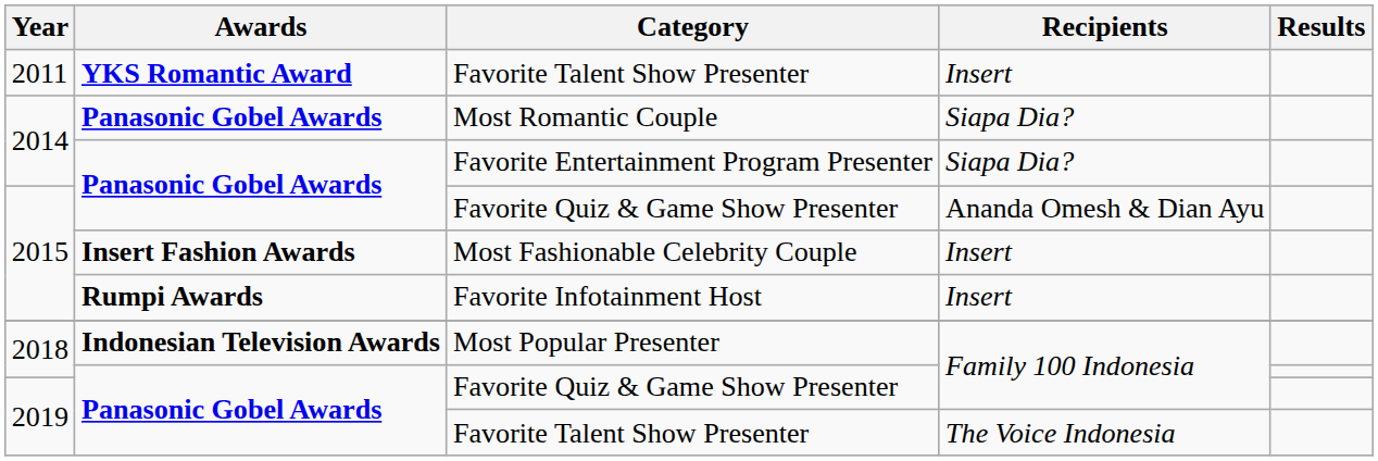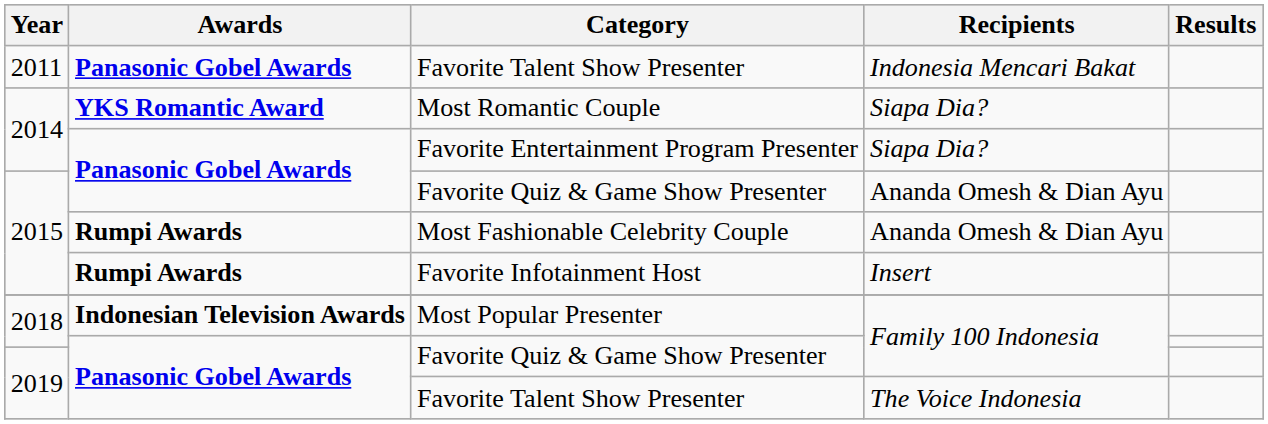 <table class="wikitable">
 <tr>
 <th>Year</th>
 <th>Awards</th>
 <th>Category</th>
 <th>Recipients</th>
 <th>Results</th>
 </tr>
 <tr>
 <td>2011</td>
-<td><strong><a href='#'>YKS Romantic Award</a></strong></td>
+<td><strong><a href='#'>Panasonic Gobel Awards</a></strong></td>
 <td>Favorite Talent Show Presenter</td>
-<td><em>Insert</em></td>
+<td><em>Indonesia Mencari Bakat</em></td>
 <td></td>
 </tr>
 <tr>
 <td rowspan= "2">2014</td>
-<td><strong><a href='#'>Panasonic Gobel Awards</a></strong></td>
+<td><strong><a href='#'>YKS Romantic Award</a></strong></td>
 <td>Most Romantic Couple</td>
 <td><em>Siapa Dia?</em></td>
 <td></td>
 </tr>
 <tr>
 <td rowspan= "2"><strong><a href='#'>Panasonic Gobel Awards</a></strong></td>
 <td>Favorite Entertainment Program Presenter</td>
 <td><em>Siapa Dia?</em></td>
 <td></td>
 </tr>
 <tr>
 <td rowspan= "3">2015</td>
 <td>Favorite Quiz & Game Show Presenter</td>
 <td>Ananda Omesh & Dian Ayu</td>
 <td></td>
 </tr>
 <tr>
-<td><strong>Insert Fashion Awards</strong></td>
+<td><strong>Rumpi Awards</strong></td>
 <td>Most Fashionable Celebrity Couple</td>
-<td><em>Insert</em></td>
+<td>Ananda Omesh & Dian Ayu</td>
 <td></td>
 </tr>
 <tr>
 <td><strong>Rumpi Awards</strong></td>
 <td>Favorite Infotainment Host</td>
 <td><em>Insert</em></td>
 <td></td>
 </tr>
 <tr>
 </tr>
 <tr>
 <td rowspan= "2">2018</td>
 <td><strong>Indonesian Television Awards</strong></td>
 <td>Most Popular Presenter</td>
 <td rowspan= "3"><em>Family 100 Indonesia</em></td>
 <td></td>
 </tr>
 <tr>
 <td rowspan= "3"><strong><a href='#'>Panasonic Gobel Awards</a></strong></td>
 <td rowspan= "2">Favorite Quiz & Game Show Presenter</td>
 <td></td>
 </tr>
 <tr>
 <td rowspan= "2">2019</td>
 <td></td>
 </tr>
 <tr>
 <td>Favorite Talent Show Presenter</td>
 <td><em>The Voice Indonesia</em></td>
 <td></td>
 </tr>
 </table>
